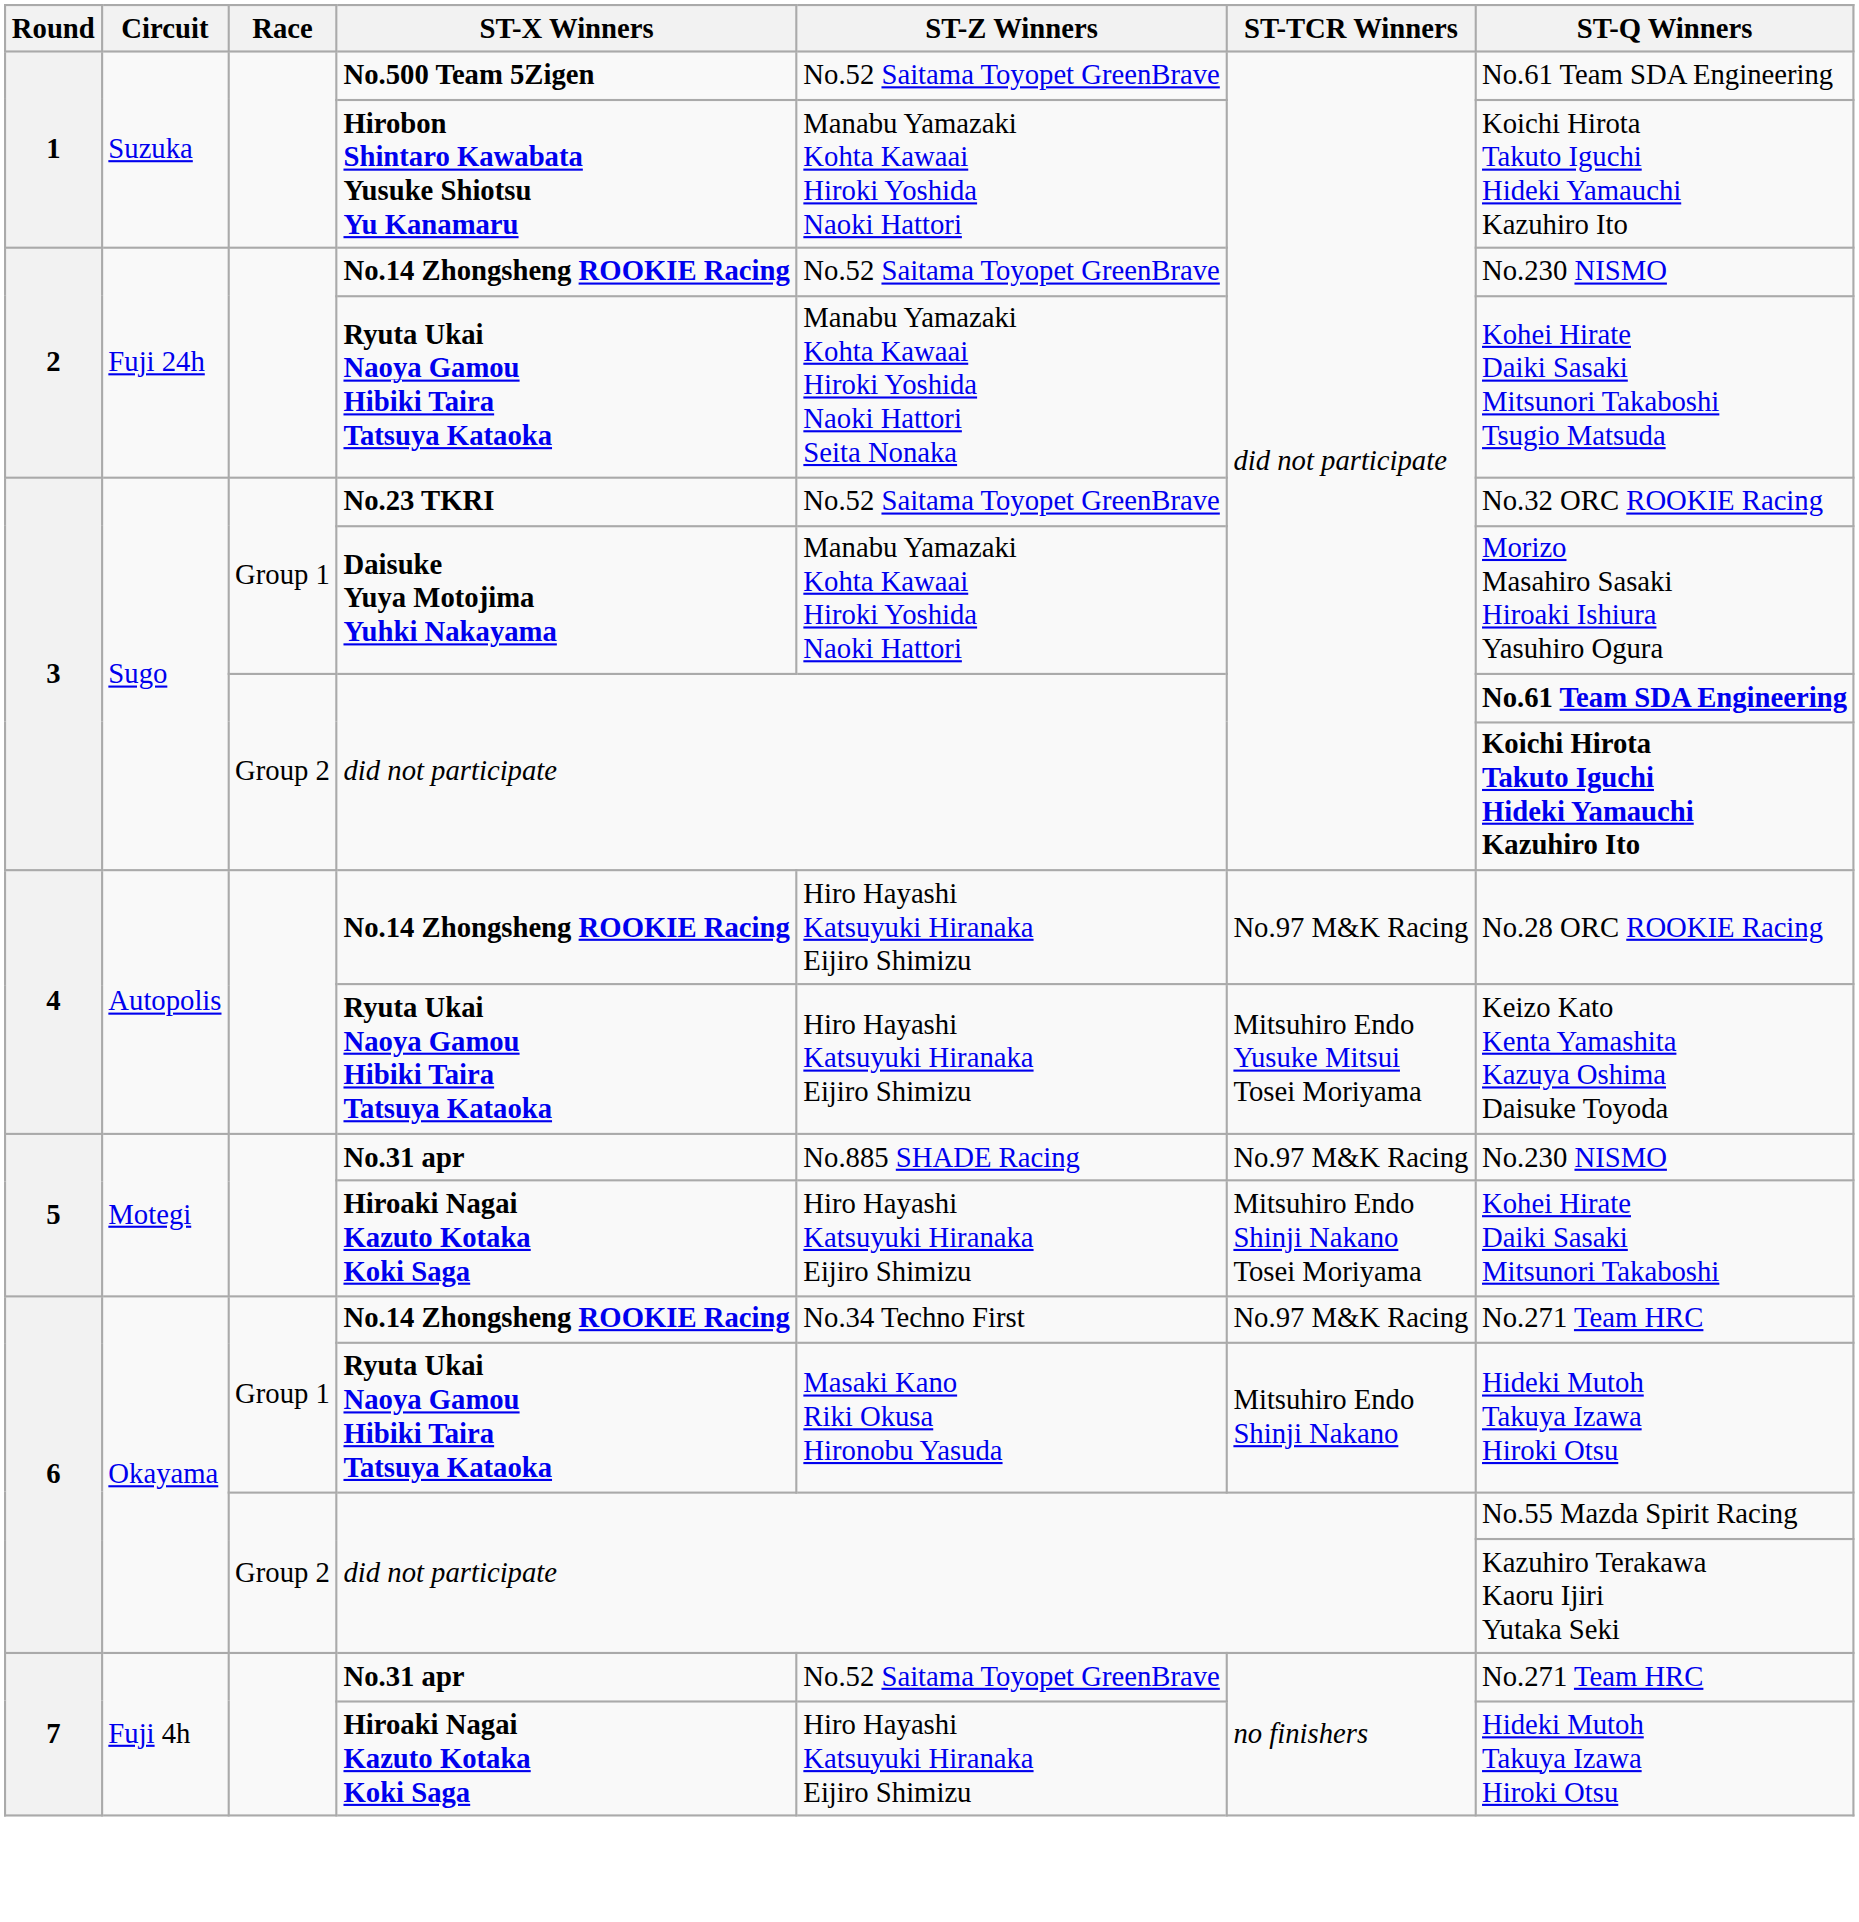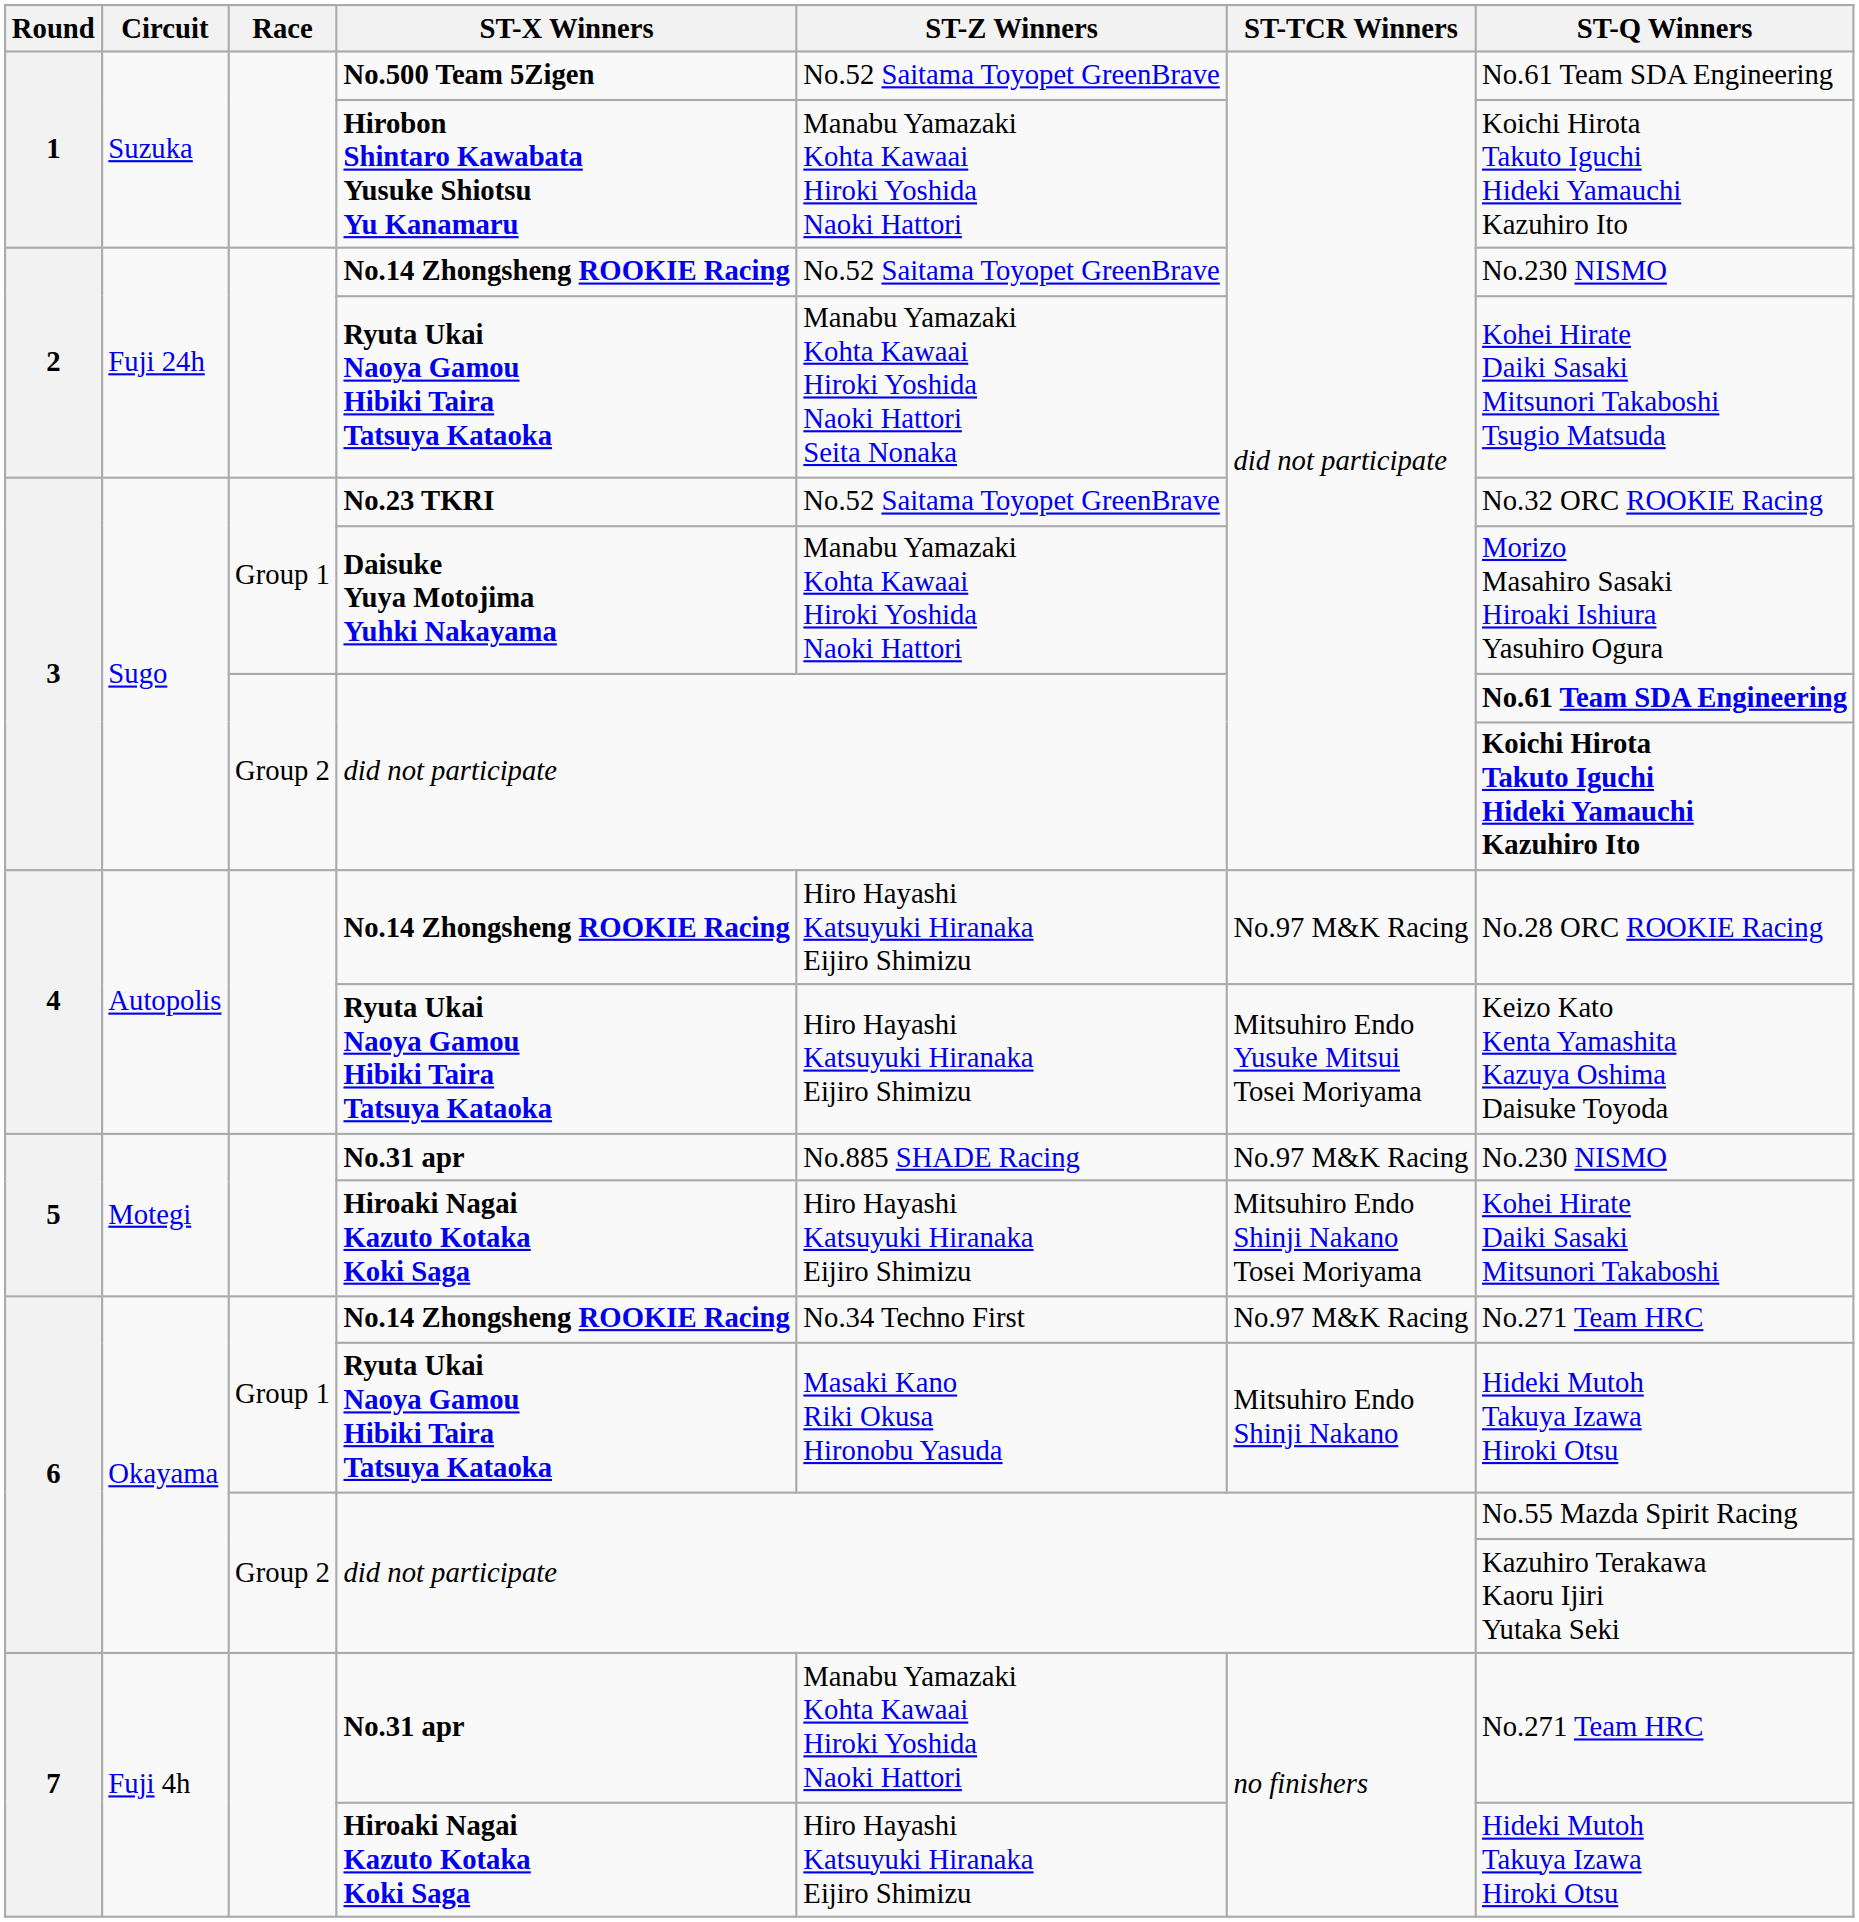 <table class="wikitable" style="font-size: 85%">
 <tr>
 <th>Round</th>
 <th>Circuit</th>
 <th>Race</th>
 <th>ST-X Winners</th>
 <th>ST-Z Winners</th>
 <th>ST-TCR Winners</th>
 <th>ST-Q Winners</th>
 </tr>
 <tr>
 <th rowspan="2">1</th>
 <td rowspan="2"><a href='#'>Suzuka</a></td>
 <td rowspan="2"></td>
 <td><strong>No.500 Team 5Zigen</strong></td>
 <td>No.52 <a href='#'>Saitama Toyopet GreenBrave</a></td>
 <td rowspan="8"><em>did not participate</em></td>
 <td>No.61 Team SDA Engineering</td>
 </tr>
 <tr>
 <td><strong> Hirobon<br> <a href='#'>Shintaro Kawabata</a><br> Yusuke Shiotsu<br> <a href='#'>Yu Kanamaru</a></strong></td>
 <td> Manabu Yamazaki<br> <a href='#'>Kohta Kawaai</a><br> <a href='#'>Hiroki Yoshida</a><br> <a href='#'>Naoki Hattori</a></td>
 <td> Koichi Hirota<br> <a href='#'>Takuto Iguchi</a><br> <a href='#'>Hideki Yamauchi</a><br> Kazuhiro Ito</td>
 </tr>
 <tr>
 <th rowspan="2">2</th>
 <td rowspan="2"><a href='#'>Fuji 24h</a></td>
 <td rowspan="2"></td>
 <td><strong>No.14 Zhongsheng <a href='#'>ROOKIE Racing</a></strong></td>
 <td>No.52 <a href='#'>Saitama Toyopet GreenBrave</a></td>
 <td>No.230 <a href='#'>NISMO</a></td>
 </tr>
 <tr>
 <td><strong> Ryuta Ukai<br> <a href='#'>Naoya Gamou</a><br> <a href='#'>Hibiki Taira</a><br> <a href='#'>Tatsuya Kataoka</a></strong></td>
 <td> Manabu Yamazaki<br> <a href='#'>Kohta Kawaai</a><br> <a href='#'>Hiroki Yoshida</a><br> <a href='#'>Naoki Hattori</a><br> <a href='#'>Seita Nonaka</a></td>
 <td> <a href='#'>Kohei Hirate</a><br> <a href='#'>Daiki Sasaki</a><br> <a href='#'>Mitsunori Takaboshi</a><br> <a href='#'>Tsugio Matsuda</a></td>
 </tr>
 <tr>
 <th rowspan="4">3</th>
 <td rowspan="4"><a href='#'>Sugo</a></td>
 <td rowspan="2">Group 1</td>
 <td><strong>No.23 TKRI</strong></td>
 <td>No.52 <a href='#'>Saitama Toyopet GreenBrave</a></td>
 <td>No.32 ORC <a href='#'>ROOKIE Racing</a></td>
 </tr>
 <tr>
 <td><strong> Daisuke<br> Yuya Motojima<br> <a href='#'>Yuhki Nakayama</a></strong></td>
 <td> Manabu Yamazaki<br> <a href='#'>Kohta Kawaai</a><br> <a href='#'>Hiroki Yoshida</a><br> <a href='#'>Naoki Hattori</a></td>
 <td> <a href='#'>Morizo</a><br> Masahiro Sasaki<br> <a href='#'>Hiroaki Ishiura</a><br> Yasuhiro Ogura</td>
 </tr>
 <tr>
 <td rowspan="2">Group 2</td>
 <td colspan="2" rowspan="2"><em>did not participate</em></td>
 <td><strong>No.61 <a href='#'>Team SDA Engineering</a></strong></td>
 </tr>
 <tr>
 <td><strong> Koichi Hirota<br> <a href='#'>Takuto Iguchi</a><br> <a href='#'>Hideki Yamauchi</a><br> Kazuhiro Ito</strong></td>
 </tr>
 <tr>
 <th rowspan="2">4</th>
 <td rowspan="2"><a href='#'>Autopolis</a></td>
 <td rowspan="2"></td>
 <td><strong>No.14 Zhongsheng <a href='#'>ROOKIE Racing</a></strong></td>
 <td> Hiro Hayashi<br> <a href='#'>Katsuyuki Hiranaka</a><br> Eijiro Shimizu</td>
 <td>No.97 M&K Racing</td>
 <td>No.28 ORC <a href='#'>ROOKIE Racing</a></td>
 </tr>
 <tr>
 <td><strong> Ryuta Ukai<br> <a href='#'>Naoya Gamou</a><br> <a href='#'>Hibiki Taira</a><br> <a href='#'>Tatsuya Kataoka</a></strong></td>
 <td> Hiro Hayashi<br> <a href='#'>Katsuyuki Hiranaka</a><br> Eijiro Shimizu</td>
 <td> Mitsuhiro Endo<br> <a href='#'>Yusuke Mitsui</a><br> Tosei Moriyama</td>
 <td> Keizo Kato<br> <a href='#'>Kenta Yamashita</a><br> <a href='#'>Kazuya Oshima</a><br> Daisuke Toyoda</td>
 </tr>
 <tr>
 <th rowspan="2">5</th>
 <td rowspan="2"><a href='#'>Motegi</a></td>
 <td rowspan="2"></td>
 <td><strong>No.31 apr</strong></td>
 <td>No.885 <a href='#'>SHADE Racing</a></td>
 <td>No.97 M&K Racing</td>
 <td>No.230 <a href='#'>NISMO</a></td>
 </tr>
 <tr>
 <td><strong> Hiroaki Nagai<br> <a href='#'>Kazuto Kotaka</a><br> <a href='#'>Koki Saga</a></strong></td>
 <td> Hiro Hayashi<br> <a href='#'>Katsuyuki Hiranaka</a><br> Eijiro Shimizu</td>
 <td> Mitsuhiro Endo<br> <a href='#'>Shinji Nakano</a><br> Tosei Moriyama</td>
 <td> <a href='#'>Kohei Hirate</a><br> <a href='#'>Daiki Sasaki</a><br> <a href='#'>Mitsunori Takaboshi</a></td>
 </tr>
 <tr>
 <th rowspan="4">6</th>
 <td rowspan="4"><a href='#'>Okayama</a></td>
 <td rowspan="2">Group 1</td>
 <td><strong>No.14 Zhongsheng <a href='#'>ROOKIE Racing</a></strong></td>
 <td>No.34 Techno First</td>
 <td>No.97 M&K Racing</td>
 <td>No.271 <a href='#'>Team HRC</a></td>
 </tr>
 <tr>
 <td><strong> Ryuta Ukai<br> <a href='#'>Naoya Gamou</a><br> <a href='#'>Hibiki Taira</a><br> <a href='#'>Tatsuya Kataoka</a></strong></td>
 <td> <a href='#'>Masaki Kano</a><br> <a href='#'>Riki Okusa</a><br> <a href='#'>Hironobu Yasuda</a></td>
 <td> Mitsuhiro Endo<br> <a href='#'>Shinji Nakano</a></td>
 <td> <a href='#'>Hideki Mutoh</a><br> <a href='#'>Takuya Izawa</a><br> <a href='#'>Hiroki Otsu</a></td>
 </tr>
 <tr>
 <td rowspan="2">Group 2</td>
 <td colspan="3" rowspan="2"><em>did not participate</em></td>
 <td>No.55 Mazda Spirit Racing</td>
 </tr>
 <tr>
 <td> Kazuhiro Terakawa<br> Kaoru Ijiri<br> Yutaka Seki</td>
 </tr>
 <tr>
 <th rowspan="2">7</th>
 <td rowspan="2"><a href='#'>Fuji</a> 4h</td>
 <td rowspan="2"></td>
 <td><strong>No.31 apr</strong></td>
-<td>No.52 <a href='#'>Saitama Toyopet GreenBrave</a></td>
+<td> Manabu Yamazaki<br> <a href='#'>Kohta Kawaai</a><br> <a href='#'>Hiroki Yoshida</a><br> <a href='#'>Naoki Hattori</a></td>
 <td rowspan="2"><em>no finishers</em></td>
 <td>No.271 <a href='#'>Team HRC</a></td>
 </tr>
 <tr>
 <td><strong> Hiroaki Nagai<br> <a href='#'>Kazuto Kotaka</a><br> <a href='#'>Koki Saga</a></strong></td>
 <td> Hiro Hayashi<br> <a href='#'>Katsuyuki Hiranaka</a><br> Eijiro Shimizu</td>
 <td> <a href='#'>Hideki Mutoh</a><br> <a href='#'>Takuya Izawa</a><br> <a href='#'>Hiroki Otsu</a></td>
 </tr>
 </table>
